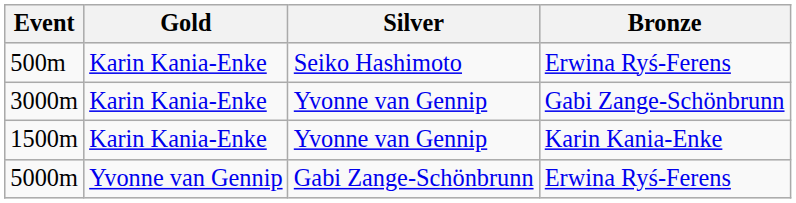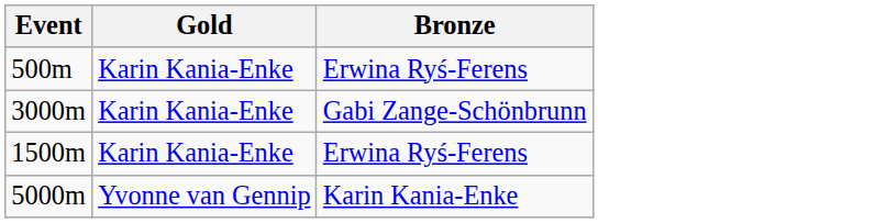 <table class="wikitable">
 <tr>
 <th>Event</th>
 <th>Gold<br></th>
-<th>Silver<br></th>
 <th>Bronze<br></th>
 </tr>
 <tr>
 <td>500m</td>
 <td><a href='#'>Karin Kania-Enke</a></td>
-<td><a href='#'>Seiko Hashimoto</a></td>
 <td><a href='#'>Erwina Ryś-Ferens</a></td>
 </tr>
 <tr>
 <td>3000m</td>
 <td><a href='#'>Karin Kania-Enke</a></td>
-<td><a href='#'>Yvonne van Gennip</a></td>
 <td><a href='#'>Gabi Zange-Schönbrunn</a></td>
 </tr>
 <tr>
 <td>1500m</td>
 <td><a href='#'>Karin Kania-Enke</a></td>
-<td><a href='#'>Yvonne van Gennip</a></td>
-<td><a href='#'>Karin Kania-Enke</a></td>
+<td><a href='#'>Erwina Ryś-Ferens</a></td>
 </tr>
 <tr>
 <td>5000m</td>
 <td><a href='#'>Yvonne van Gennip</a></td>
-<td><a href='#'>Gabi Zange-Schönbrunn</a></td>
-<td><a href='#'>Erwina Ryś-Ferens</a></td>
+<td><a href='#'>Karin Kania-Enke</a></td>
 </tr>
 </table>
